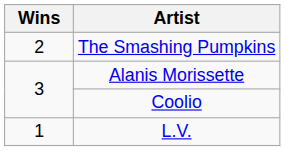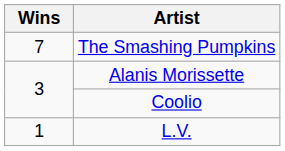 <table class="wikitable" rowspan="2" style="text-align:center">
 <tr>
 <th scope="col" style="width:55px;">Wins</th>
 <th scope="col" style="text-align:center;">Artist</th>
 </tr>
 <tr>
-<td style="text-align:center">2</td>
+<td style="text-align:center">7</td>
 <td><a href='#'>The Smashing Pumpkins</a></td>
 </tr>
 <tr>
 <td rowspan="2" style="text-align:center">3</td>
 <td><a href='#'>Alanis Morissette</a></td>
 </tr>
 <tr>
 <td><a href='#'>Coolio</a></td>
 </tr>
 <tr>
 <td style="text-align:center">1</td>
 <td><a href='#'>L.V.</a></td>
 </tr>
 </table>
